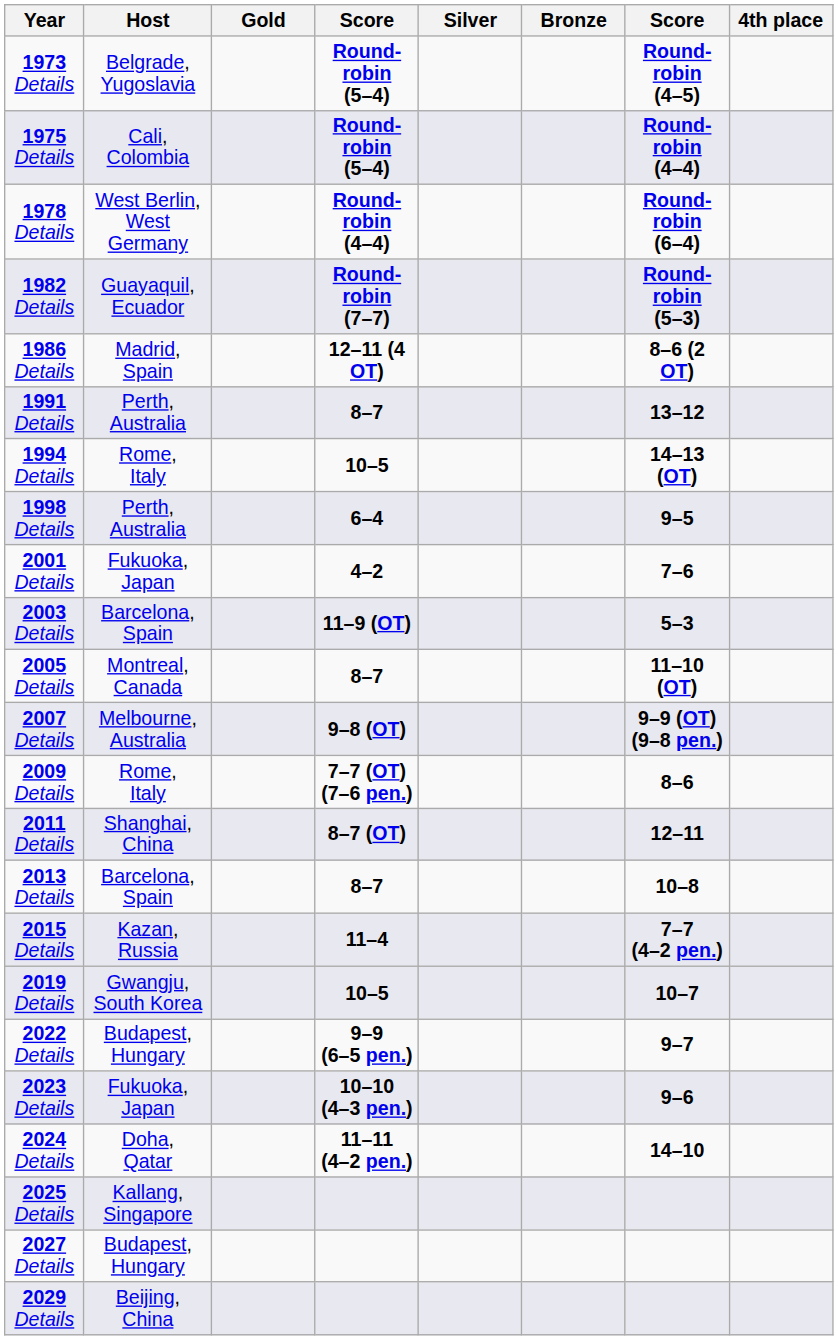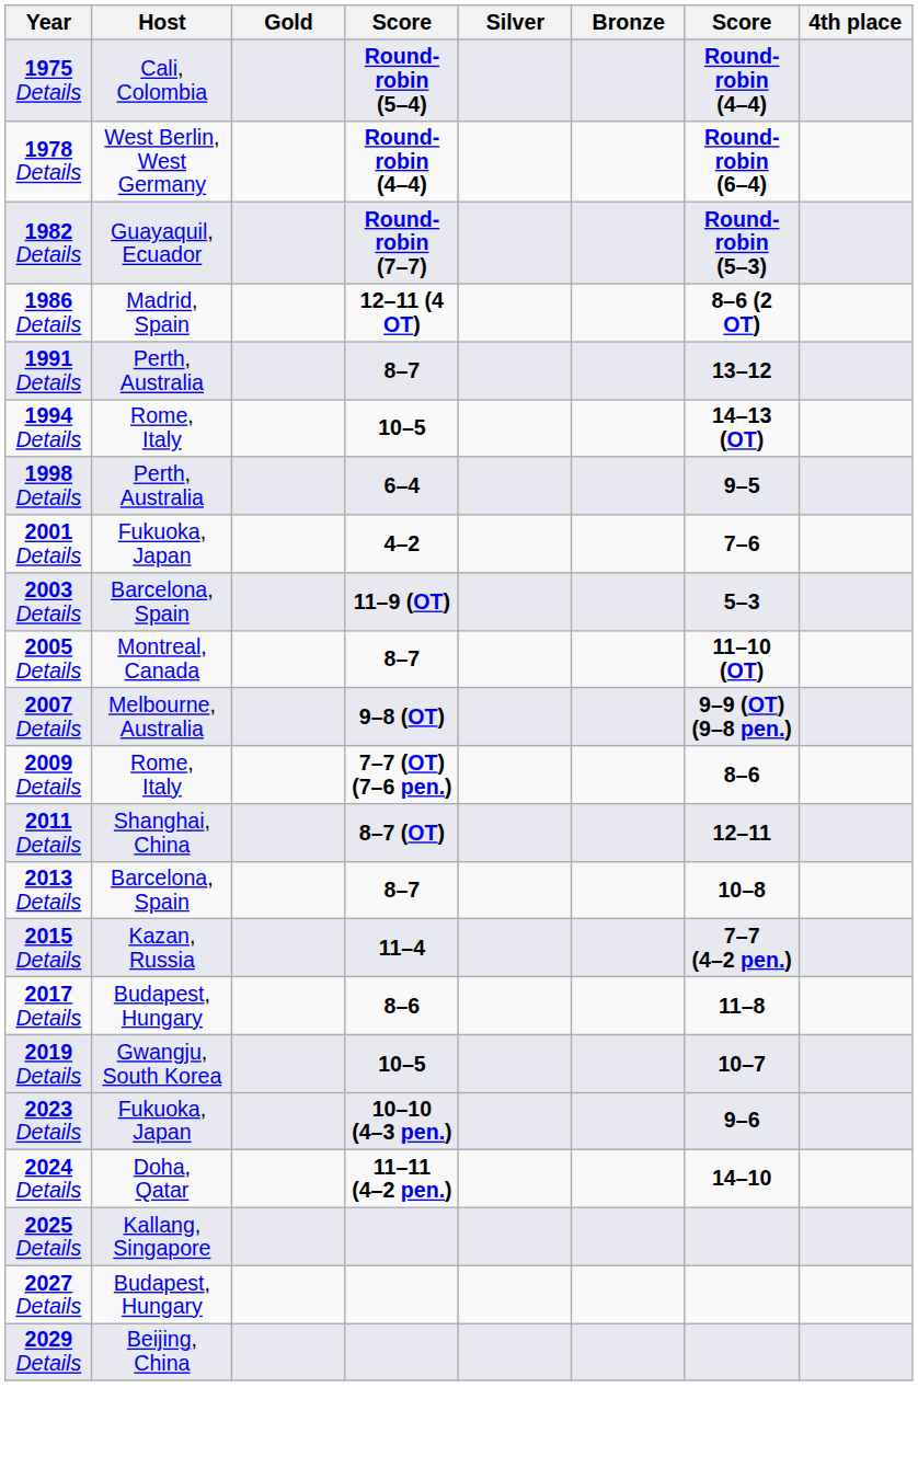 <table class=wikitable style="border:1px solid #AAAAAA;font-size:90%">
 <tr style="background: #efefef;">
 <th width=5%>Year</th>
 <th width=10%>Host</th>
 <th width=10%>Gold</th>
 <th width=10%>Score</th>
 <th width=10%>Silver</th>
 <th width=10%>Bronze</th>
 <th width=10%>Score</th>
 <th width=10%>4th place</th>
-</tr>
-<tr align=center>
-<td><strong><a href='#'>1973</a></strong><br><em><a href='#'>Details</a></em></td>
-<td><a href='#'>Belgrade</a>,<br><a href='#'>Yugoslavia</a></td>
-<td><strong></strong></td>
-<td><a href='#'><strong>Round-robin</strong></a><br><strong>(5–4)</strong></td>
-<td></td>
-<td></td>
-<td><a href='#'><strong>Round-robin</strong></a><br><strong>(4–5)</strong></td>
-<td></td>
 </tr>
 <tr align=center bgcolor=#E8E8F0>
 <td><strong><a href='#'>1975</a></strong><br><em><a href='#'>Details</a></em></td>
 <td><a href='#'>Cali</a>,<br><a href='#'>Colombia</a></td>
 <td><strong></strong></td>
 <td><a href='#'><strong>Round-robin</strong></a><br><strong>(5–4)</strong></td>
 <td></td>
 <td></td>
 <td><a href='#'><strong>Round-robin</strong></a><br><strong>(4–4)</strong></td>
 <td></td>
 </tr>
 <tr align=center>
 <td><strong><a href='#'>1978</a></strong><br><em><a href='#'>Details</a></em></td>
 <td><a href='#'>West Berlin</a>,<br><a href='#'>West Germany</a></td>
 <td><strong></strong></td>
 <td><a href='#'><strong>Round-robin</strong></a><br><strong>(4–4)</strong></td>
 <td></td>
 <td></td>
 <td><a href='#'><strong>Round-robin</strong></a><br><strong>(6–4)</strong></td>
 <td></td>
 </tr>
 <tr align=center bgcolor=#E8E8F0>
 <td><strong><a href='#'>1982</a></strong><br><em><a href='#'>Details</a></em></td>
 <td><a href='#'>Guayaquil</a>,<br><a href='#'>Ecuador</a></td>
 <td><strong></strong></td>
 <td><a href='#'><strong>Round-robin</strong></a><br><strong>(7–7)</strong></td>
 <td></td>
 <td></td>
 <td><a href='#'><strong>Round-robin</strong></a><br><strong>(5–3)</strong></td>
 <td></td>
 </tr>
 <tr align=center>
 <td><strong><a href='#'>1986</a></strong><br><em><a href='#'>Details</a></em></td>
 <td><a href='#'>Madrid</a>,<br><a href='#'>Spain</a></td>
 <td><strong></strong></td>
 <td><strong>12–11 (4 <a href='#'>OT</a>)</strong></td>
 <td></td>
 <td></td>
 <td><strong>8–6 (2 <a href='#'>OT</a>)</strong></td>
 <td></td>
 </tr>
 <tr align=center bgcolor=#E8E8F0>
 <td><strong><a href='#'>1991</a></strong><br><em><a href='#'>Details</a></em></td>
 <td><a href='#'>Perth</a>,<br><a href='#'>Australia</a></td>
 <td><strong></strong></td>
 <td><strong>8–7</strong></td>
 <td></td>
 <td></td>
 <td><strong>13–12</strong></td>
 <td></td>
 </tr>
 <tr align=center>
 <td><strong><a href='#'>1994</a></strong><br><em><a href='#'>Details</a></em></td>
 <td><a href='#'>Rome</a>,<br><a href='#'>Italy</a></td>
 <td><strong></strong></td>
 <td><strong>10–5</strong></td>
 <td></td>
 <td></td>
 <td><strong>14–13 (<a href='#'>OT</a>)</strong></td>
 <td></td>
 </tr>
 <tr align=center bgcolor=#E8E8F0>
 <td><strong><a href='#'>1998</a></strong><br><em><a href='#'>Details</a></em></td>
 <td><a href='#'>Perth</a>,<br><a href='#'>Australia</a></td>
 <td><strong></strong></td>
 <td><strong>6–4</strong></td>
 <td></td>
 <td></td>
 <td><strong>9–5</strong></td>
 <td></td>
 </tr>
 <tr align=center>
 <td><strong><a href='#'>2001</a></strong><br><em><a href='#'>Details</a></em></td>
 <td><a href='#'>Fukuoka</a>,<br><a href='#'>Japan</a></td>
 <td><strong></strong></td>
 <td><strong>4–2</strong></td>
 <td></td>
 <td></td>
 <td><strong>7–6</strong></td>
 <td></td>
 </tr>
 <tr align=center bgcolor=#E8E8F0>
 <td><strong><a href='#'>2003</a></strong><br><em><a href='#'>Details</a></em></td>
 <td><a href='#'>Barcelona</a>,<br><a href='#'>Spain</a></td>
 <td><strong></strong></td>
 <td><strong>11–9 (<a href='#'>OT</a>)</strong></td>
 <td></td>
 <td></td>
 <td><strong>5–3</strong></td>
 <td></td>
 </tr>
 <tr align=center>
 <td><strong><a href='#'>2005</a></strong><br><em><a href='#'>Details</a></em></td>
 <td><a href='#'>Montreal</a>,<br><a href='#'>Canada</a></td>
 <td><strong></strong></td>
 <td><strong>8–7</strong></td>
 <td></td>
 <td></td>
 <td><strong>11–10 (<a href='#'>OT</a>)</strong></td>
 <td></td>
 </tr>
 <tr align=center bgcolor=#E8E8F0>
 <td><strong><a href='#'>2007</a></strong><br><em><a href='#'>Details</a></em></td>
 <td><a href='#'>Melbourne</a>,<br><a href='#'>Australia</a></td>
 <td><strong></strong></td>
 <td><strong>9–8 (<a href='#'>OT</a>)</strong></td>
 <td></td>
 <td></td>
 <td><strong>9–9 (<a href='#'>OT</a>)<br> (9–8 <a href='#'>pen.</a>)</strong></td>
 <td></td>
 </tr>
 <tr align=center>
 <td><strong><a href='#'>2009</a></strong><br><em><a href='#'>Details</a></em></td>
 <td><a href='#'>Rome</a>,<br><a href='#'>Italy</a></td>
 <td><strong></strong></td>
 <td><strong>7–7 (<a href='#'>OT</a>)<br> (7–6 <a href='#'>pen.</a>)</strong></td>
 <td></td>
 <td></td>
 <td><strong>8–6</strong></td>
 <td></td>
 </tr>
 <tr align=center bgcolor=#E8E8F0>
 <td><strong><a href='#'>2011</a></strong><br><em><a href='#'>Details</a></em></td>
 <td><a href='#'>Shanghai</a>,<br><a href='#'>China</a></td>
 <td><strong></strong></td>
 <td><strong>8–7 (<a href='#'>OT</a>)</strong></td>
 <td></td>
 <td></td>
 <td><strong>12–11</strong></td>
 <td></td>
 </tr>
 <tr align=center>
 <td><strong><a href='#'>2013</a></strong><br><em><a href='#'>Details</a></em></td>
 <td><a href='#'>Barcelona</a>,<br><a href='#'>Spain</a></td>
 <td><strong></strong></td>
 <td><strong>8–7</strong></td>
 <td></td>
 <td></td>
 <td><strong>10–8</strong></td>
 <td></td>
 </tr>
 <tr align=center bgcolor=#E8E8F0>
 <td><strong><a href='#'>2015</a></strong><br><em><a href='#'>Details</a></em></td>
 <td><a href='#'>Kazan</a>,<br><a href='#'>Russia</a></td>
 <td><strong></strong></td>
 <td><strong>11–4</strong></td>
 <td></td>
 <td></td>
 <td><strong>7–7<br> (4–2 <a href='#'>pen.</a>)</strong></td>
 <td></td>
 </tr>
+<tr align=center>
+<td><strong><a href='#'>2017</a></strong><br><em><a href='#'>Details</a></em></td>
+<td><a href='#'>Budapest</a>,<br><a href='#'>Hungary</a></td>
+<td><strong></strong></td>
+<td><strong>8–6</strong></td>
+<td></td>
+<td></td>
+<td><strong>11–8</strong></td>
+<td></td>
+</tr>
 <tr align=center bgcolor=#E8E8F0>
 <td><strong><a href='#'>2019</a></strong><br><em><a href='#'>Details</a></em></td>
 <td><a href='#'>Gwangju</a>,<br><a href='#'>South Korea</a></td>
 <td><strong></strong></td>
 <td><strong>10–5</strong></td>
 <td></td>
 <td></td>
 <td><strong>10–7</strong></td>
-<td></td>
-</tr>
-<tr align=center>
-<td><strong><a href='#'>2022</a></strong><br><em><a href='#'>Details</a></em></td>
-<td><a href='#'>Budapest</a>,<br><a href='#'>Hungary</a></td>
-<td><strong></strong></td>
-<td><strong>9–9<br> (6–5 <a href='#'>pen.</a>)</strong></td>
-<td></td>
-<td></td>
-<td><strong>9–7</strong></td>
 <td></td>
 </tr>
 <tr align=center bgcolor=#E8E8F0>
 <td><strong><a href='#'>2023</a></strong><br><em><a href='#'>Details</a></em></td>
 <td><a href='#'>Fukuoka</a>,<br><a href='#'>Japan</a></td>
 <td><strong></strong></td>
 <td><strong>10–10<br> (4–3 <a href='#'>pen.</a>)</strong></td>
 <td></td>
 <td></td>
 <td><strong>9–6</strong></td>
 <td></td>
 </tr>
 <tr align=center>
 <td><strong><a href='#'>2024</a></strong><br><em><a href='#'>Details</a></em></td>
 <td><a href='#'>Doha</a>,<br><a href='#'>Qatar</a></td>
 <td><strong></strong></td>
 <td><strong>11–11<br> (4–2 <a href='#'>pen.</a>)</strong></td>
 <td></td>
 <td></td>
 <td><strong>14–10</strong></td>
 <td></td>
 </tr>
 <tr align=center bgcolor=#E8E8F0>
 <td><strong><a href='#'>2025</a></strong><br><em><a href='#'>Details</a></em></td>
 <td><a href='#'>Kallang</a>,<br><a href='#'>Singapore</a></td>
 <td></td>
 <td></td>
 <td></td>
 <td></td>
 <td></td>
 <td></td>
 </tr>
 <tr align=center>
 <td><strong><a href='#'>2027</a></strong><br><em><a href='#'>Details</a></em></td>
 <td><a href='#'>Budapest</a>,<br><a href='#'>Hungary</a></td>
 <td></td>
 <td></td>
 <td></td>
 <td></td>
 <td></td>
 <td></td>
 </tr>
 <tr align=center bgcolor=#E8E8F0>
 <td><strong><a href='#'>2029</a></strong><br><em><a href='#'>Details</a></em></td>
 <td><a href='#'>Beijing</a>,<br><a href='#'>China</a></td>
 <td></td>
 <td></td>
 <td></td>
 <td></td>
 <td></td>
 <td></td>
 </tr>
 </table>
